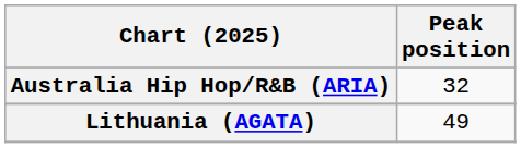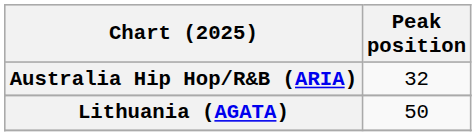 <table class="wikitable sortable plainrowheaders" style="text-align:center">
 <tr>
 <th scope="col">Chart (2025)</th>
 <th scope="col">Peak<br>position</th>
 </tr>
 <tr>
 <th scope="row">Australia Hip Hop/R&B (<a href='#'>ARIA</a>)</th>
 <td>32</td>
 </tr>
 <tr>
 </tr>
 <tr>
 </tr>
 <tr>
 <th scope="row">Lithuania (<a href='#'>AGATA</a>)</th>
-<td>49</td>
+<td>50</td>
 </tr>
 <tr>
 </tr>
 <tr>
 </tr>
 <tr>
 </tr>
 </table>
